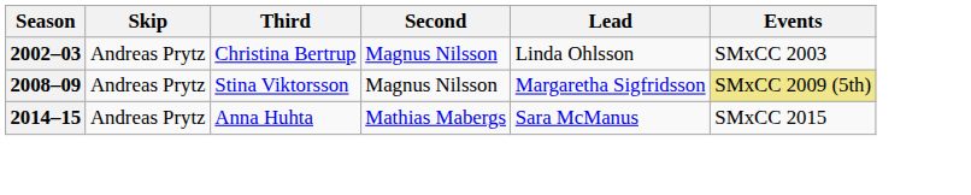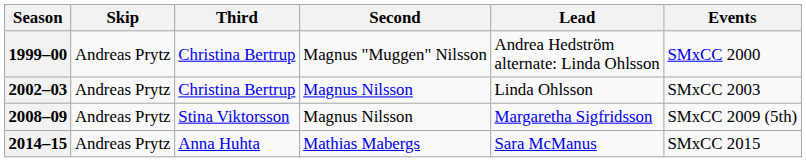 <table class="wikitable">
 <tr>
 <th scope="col">Season</th>
 <th scope="col">Skip</th>
 <th scope="col">Third</th>
 <th scope="col">Second</th>
 <th scope="col">Lead</th>
 <th scope="col">Events</th>
+</tr>
+<tr>
+<th scope="row">1999–00</th>
+<td>Andreas Prytz</td>
+<td><a href='#'>Christina Bertrup</a></td>
+<td>Magnus "Muggen" Nilsson</td>
+<td>Andrea Hedström<br>alternate: Linda Ohlsson</td>
+<td><a href='#'>SMxCC</a> 2000 </td>
 </tr>
 <tr>
 <th scope="row">2002–03</th>
 <td>Andreas Prytz</td>
 <td><a href='#'>Christina Bertrup</a></td>
 <td><a href='#'>Magnus Nilsson</a></td>
 <td>Linda Ohlsson</td>
 <td>SMxCC 2003 </td>
 </tr>
 <tr>
 <th scope="row">2008–09</th>
 <td>Andreas Prytz</td>
 <td><a href='#'>Stina Viktorsson</a></td>
 <td>Magnus Nilsson</td>
 <td><a href='#'>Margaretha Sigfridsson</a></td>
-<td style="background: khaki;">SMxCC 2009 (5th)</td>
+<td>SMxCC 2009 (5th)</td>
 </tr>
 <tr>
 <th scope="row">2014–15</th>
 <td>Andreas Prytz</td>
 <td><a href='#'>Anna Huhta</a></td>
 <td><a href='#'>Mathias Mabergs</a></td>
 <td><a href='#'>Sara McManus</a></td>
 <td>SMxCC 2015 </td>
 </tr>
 </table>
